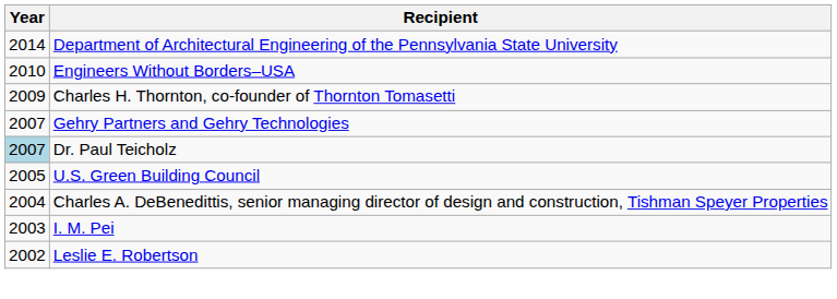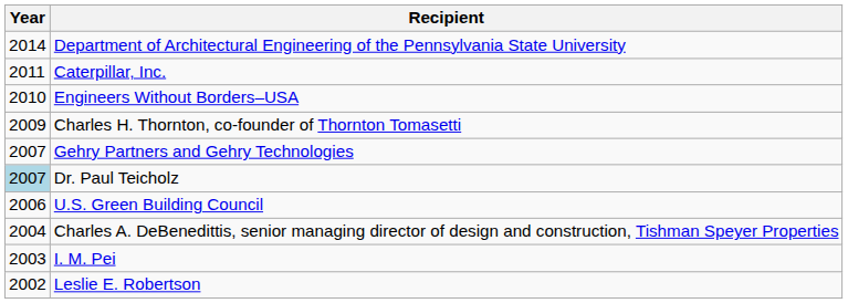 <table class="wikitable sortable">
 <tr>
 <th>Year</th>
 <th>Recipient</th>
 </tr>
 <tr>
 <td>2014</td>
 <td><a href='#'>Department of Architectural Engineering of the Pennsylvania State University</a></td>
+</tr>
+<tr>
+<td>2011</td>
+<td><a href='#'>Caterpillar, Inc.</a></td>
 </tr>
 <tr>
 <td>2010</td>
 <td><a href='#'>Engineers Without Borders–USA</a></td>
 </tr>
 <tr>
 <td>2009</td>
 <td>Charles H. Thornton, co-founder of <a href='#'>Thornton Tomasetti</a></td>
 </tr>
 <tr>
 <td>2007</td>
 <td><a href='#'>Gehry Partners and Gehry Technologies</a></td>
 </tr>
 <tr>
 <td style="background: lightblue;">2007</td>
 <td>Dr. Paul Teicholz</td>
 </tr>
 <tr>
-<td>2005</td>
+<td>2006</td>
 <td><a href='#'>U.S. Green Building Council</a></td>
 </tr>
 <tr>
 <td>2004</td>
 <td>Charles A. DeBenedittis, senior managing director of design and construction, <a href='#'>Tishman Speyer Properties</a></td>
 </tr>
 <tr>
 <td>2003</td>
 <td><a href='#'>I. M. Pei</a></td>
 </tr>
 <tr>
 <td>2002</td>
 <td><a href='#'>Leslie E. Robertson</a></td>
 </tr>
 </table>
